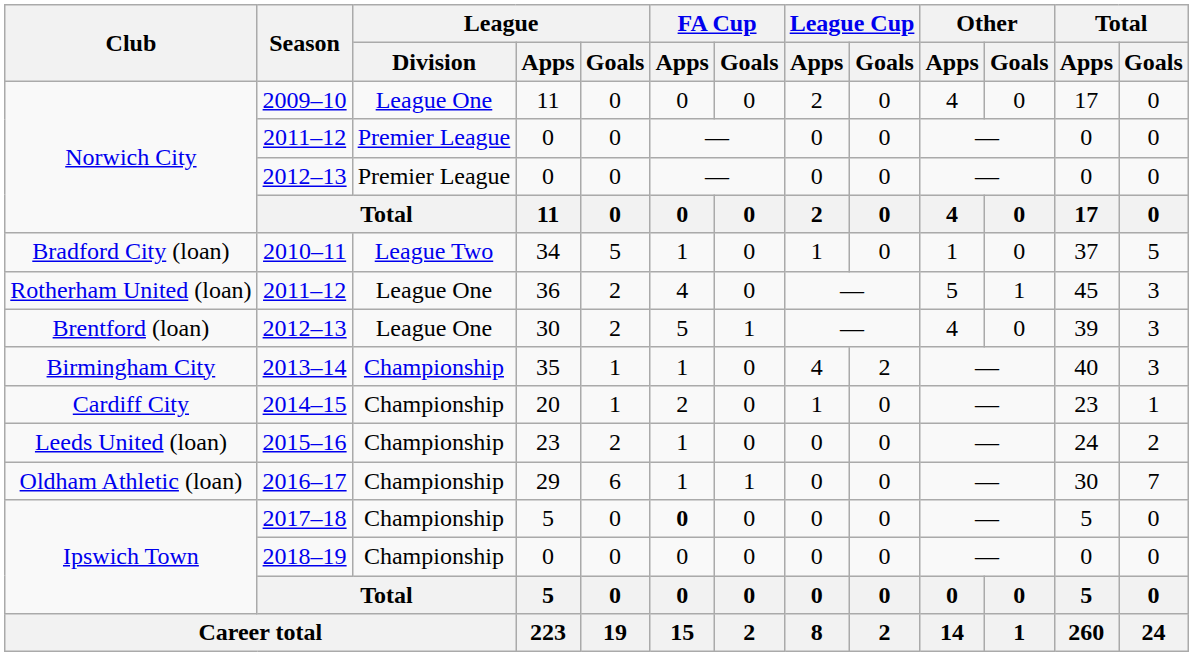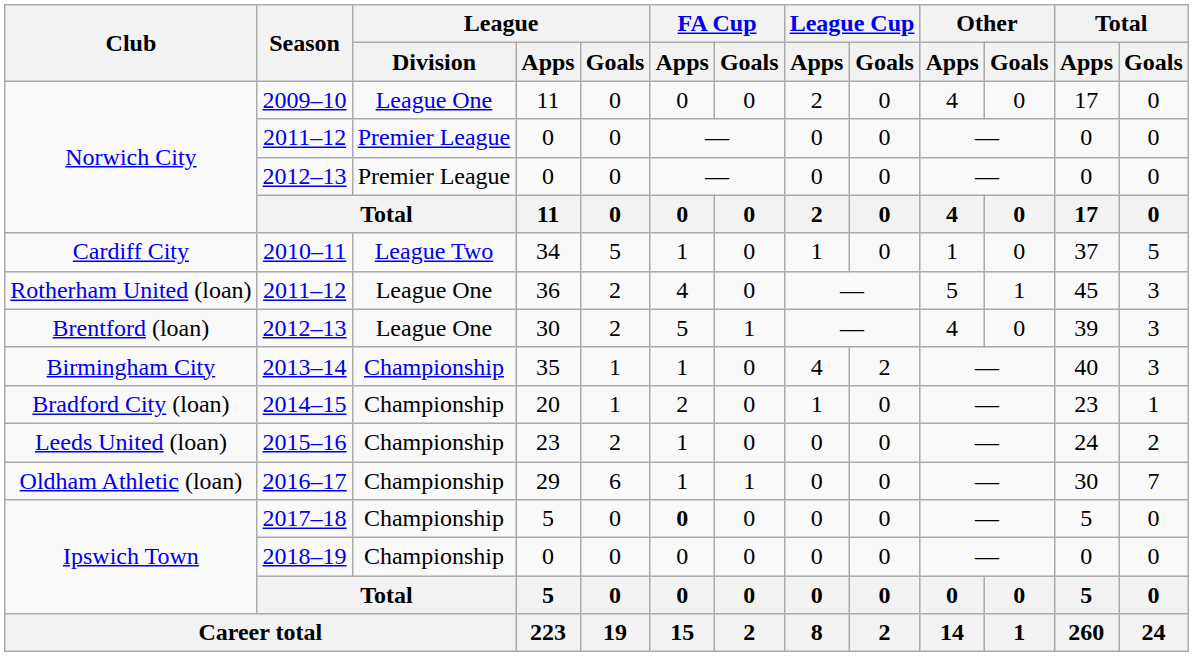 <table class=wikitable style=text-align:center>
 <tr>
 <th rowspan=2>Club</th>
 <th rowspan=2>Season</th>
 <th colspan=3>League</th>
 <th colspan=2><a href='#'>FA Cup</a></th>
 <th colspan=2><a href='#'>League Cup</a></th>
 <th colspan=2>Other</th>
 <th colspan=2>Total</th>
 </tr>
 <tr>
 <th>Division</th>
 <th>Apps</th>
 <th>Goals</th>
 <th>Apps</th>
 <th>Goals</th>
 <th>Apps</th>
 <th>Goals</th>
 <th>Apps</th>
 <th>Goals</th>
 <th>Apps</th>
 <th>Goals</th>
 </tr>
 <tr>
 <td rowspan=4><a href='#'>Norwich City</a></td>
 <td><a href='#'>2009–10</a></td>
 <td><a href='#'>League One</a></td>
 <td>11</td>
 <td>0</td>
 <td>0</td>
 <td>0</td>
 <td>2</td>
 <td>0</td>
 <td>4</td>
 <td>0</td>
 <td>17</td>
 <td>0</td>
 </tr>
 <tr>
 <td><a href='#'>2011–12</a></td>
 <td><a href='#'>Premier League</a></td>
 <td>0</td>
 <td>0</td>
 <td colspan=2>—</td>
 <td>0</td>
 <td>0</td>
 <td colspan=2>—</td>
 <td>0</td>
 <td>0</td>
 </tr>
 <tr>
 <td><a href='#'>2012–13</a></td>
 <td>Premier League</td>
 <td>0</td>
 <td>0</td>
 <td colspan=2>—</td>
 <td>0</td>
 <td>0</td>
 <td colspan=2>—</td>
 <td>0</td>
 <td>0</td>
 </tr>
 <tr>
 <th colspan=2>Total</th>
 <th>11</th>
 <th>0</th>
 <th>0</th>
 <th>0</th>
 <th>2</th>
 <th>0</th>
 <th>4</th>
 <th>0</th>
 <th>17</th>
 <th>0</th>
 </tr>
 <tr>
-<td><a href='#'>Bradford City</a> (loan)</td>
+<td><a href='#'>Cardiff City</a></td>
 <td><a href='#'>2010–11</a></td>
 <td><a href='#'>League Two</a></td>
 <td>34</td>
 <td>5</td>
 <td>1</td>
 <td>0</td>
 <td>1</td>
 <td>0</td>
 <td>1</td>
 <td>0</td>
 <td>37</td>
 <td>5</td>
 </tr>
 <tr>
 <td><a href='#'>Rotherham United</a> (loan)</td>
 <td><a href='#'>2011–12</a></td>
 <td>League One</td>
 <td>36</td>
 <td>2</td>
 <td>4</td>
 <td>0</td>
 <td colspan=2>—</td>
 <td>5</td>
 <td>1</td>
 <td>45</td>
 <td>3</td>
 </tr>
 <tr>
 <td><a href='#'>Brentford</a> (loan)</td>
 <td><a href='#'>2012–13</a></td>
 <td>League One</td>
 <td>30</td>
 <td>2</td>
 <td>5</td>
 <td>1</td>
 <td colspan=2>—</td>
 <td>4</td>
 <td>0</td>
 <td>39</td>
 <td>3</td>
 </tr>
 <tr>
 <td><a href='#'>Birmingham City</a></td>
 <td><a href='#'>2013–14</a></td>
 <td><a href='#'>Championship</a></td>
 <td>35</td>
 <td>1</td>
 <td>1</td>
 <td>0</td>
 <td>4</td>
 <td>2</td>
 <td colspan=2>—</td>
 <td>40</td>
 <td>3</td>
 </tr>
 <tr>
-<td><a href='#'>Cardiff City</a></td>
+<td><a href='#'>Bradford City</a> (loan)</td>
 <td><a href='#'>2014–15</a></td>
 <td>Championship</td>
 <td>20</td>
 <td>1</td>
 <td>2</td>
 <td>0</td>
 <td>1</td>
 <td>0</td>
 <td colspan=2>—</td>
 <td>23</td>
 <td>1</td>
 </tr>
 <tr>
 <td><a href='#'>Leeds United</a> (loan)</td>
 <td><a href='#'>2015–16</a></td>
 <td>Championship</td>
 <td>23</td>
 <td>2</td>
 <td>1</td>
 <td>0</td>
 <td>0</td>
 <td>0</td>
 <td colspan=2>—</td>
 <td>24</td>
 <td>2</td>
 </tr>
 <tr>
 <td><a href='#'>Oldham Athletic</a> (loan)</td>
 <td><a href='#'>2016–17</a></td>
 <td>Championship</td>
 <td>29</td>
 <td>6</td>
 <td>1</td>
 <td>1</td>
 <td>0</td>
 <td>0</td>
 <td colspan=2>—</td>
 <td>30</td>
 <td>7</td>
 </tr>
 <tr>
 <td rowspan=3><a href='#'>Ipswich Town</a></td>
 <td><a href='#'>2017–18</a></td>
 <td>Championship</td>
 <td>5</td>
 <td>0</td>
 <td><strong>0</strong></td>
 <td>0</td>
 <td>0</td>
 <td>0</td>
 <td colspan=2>—</td>
 <td>5</td>
 <td>0</td>
 </tr>
 <tr>
 <td><a href='#'>2018–19</a></td>
 <td>Championship</td>
 <td>0</td>
 <td>0</td>
 <td>0</td>
 <td>0</td>
 <td>0</td>
 <td>0</td>
 <td colspan=2>—</td>
 <td>0</td>
 <td>0</td>
 </tr>
 <tr>
 <th colspan=2>Total</th>
 <th>5</th>
 <th>0</th>
 <th>0</th>
 <th>0</th>
 <th>0</th>
 <th>0</th>
 <th>0</th>
 <th>0</th>
 <th>5</th>
 <th>0</th>
 </tr>
 <tr>
 <th colspan=3>Career total</th>
 <th>223</th>
 <th>19</th>
 <th>15</th>
 <th>2</th>
 <th>8</th>
 <th>2</th>
 <th>14</th>
 <th>1</th>
 <th>260</th>
 <th>24</th>
 </tr>
 </table>
